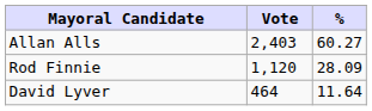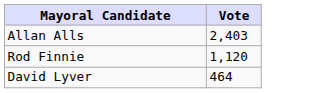 <table class="wikitable">
 <tr>
 <th style="background:#ddf; width:200px;">Mayoral Candidate</th>
 <th style="background:#ddf; width:50px;">Vote</th>
-<th style="background:#ddf; width:30px;">%</th>
 </tr>
 <tr>
 <td>Allan Alls</td>
 <td>2,403</td>
-<td>60.27</td>
 </tr>
 <tr>
 <td>Rod Finnie</td>
 <td>1,120</td>
-<td>28.09</td>
 </tr>
 <tr>
 <td>David Lyver</td>
 <td>464</td>
-<td>11.64</td>
 </tr>
 </table>
